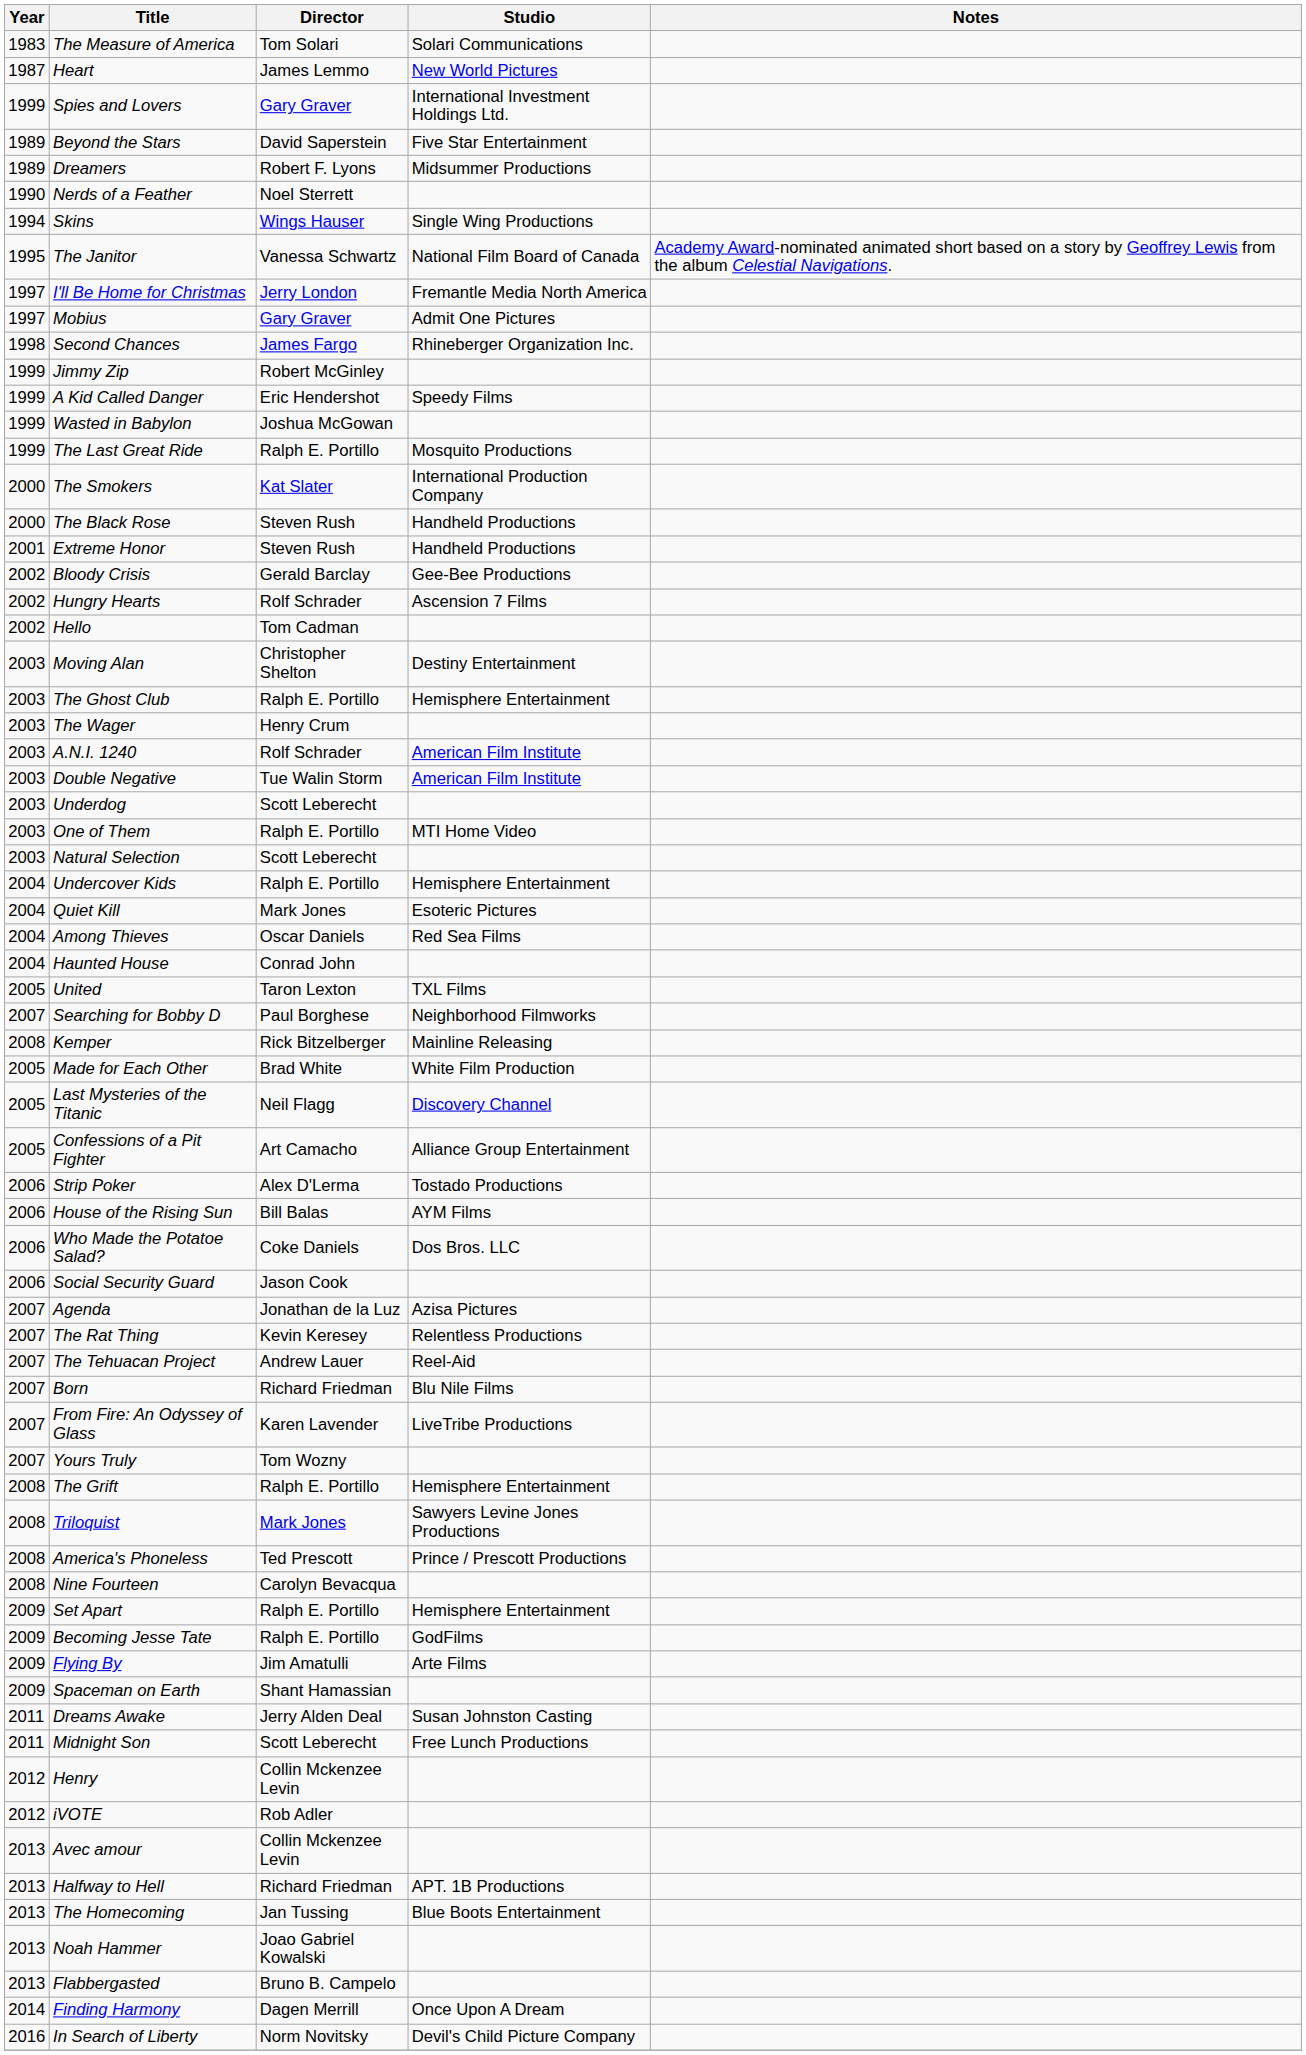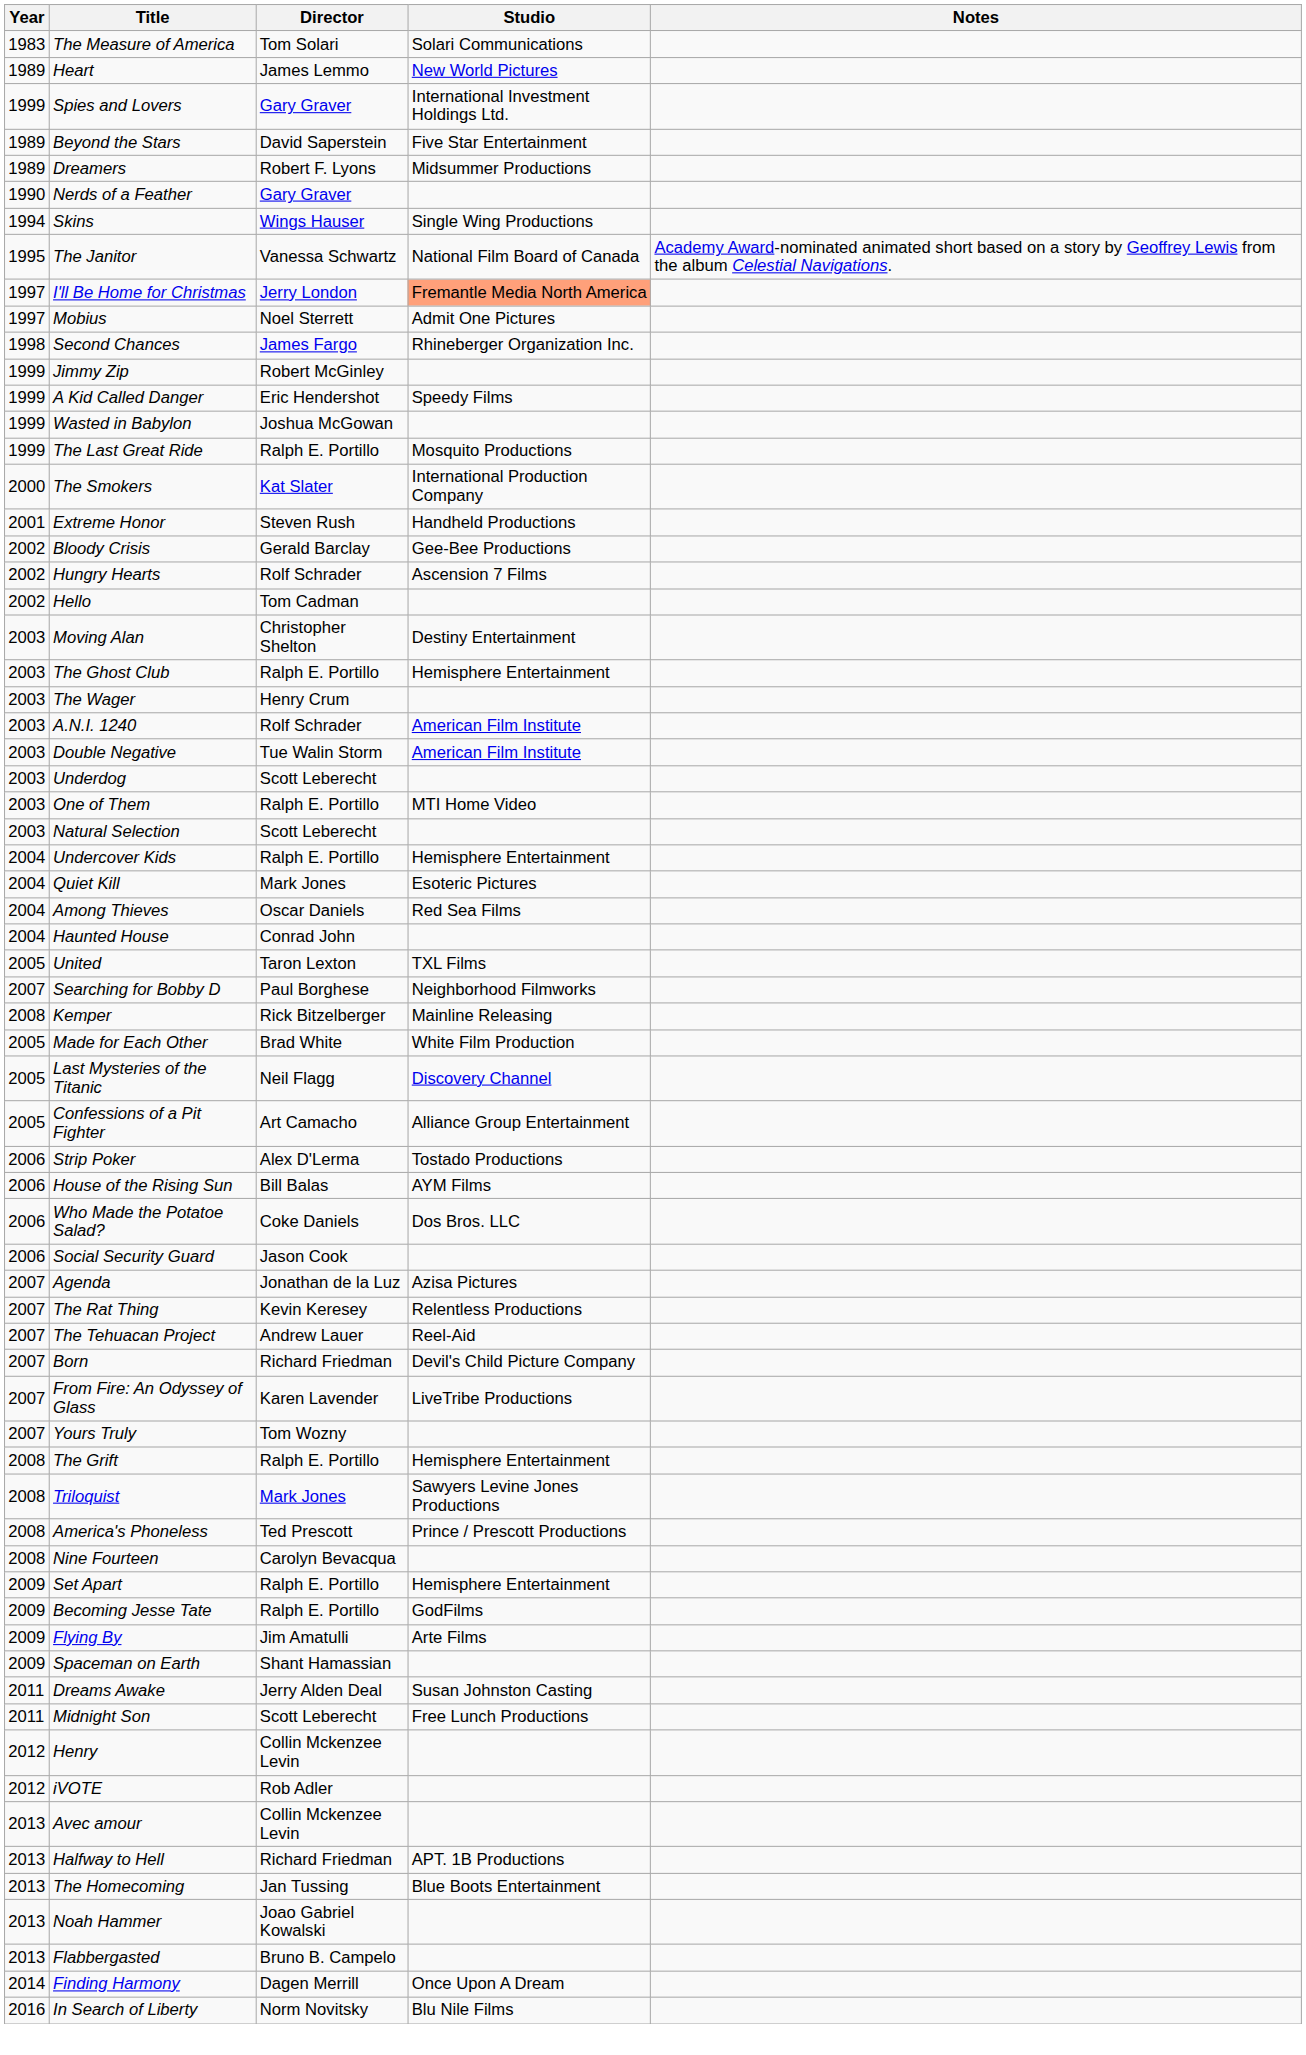 <table class="wikitable">
 <tr>
 <th>Year</th>
 <th>Title</th>
 <th>Director</th>
 <th>Studio</th>
 <th>Notes</th>
 </tr>
 <tr>
 <td>1983</td>
 <td><em>The Measure of America</em></td>
 <td>Tom Solari</td>
 <td>Solari Communications</td>
 <td></td>
 </tr>
 <tr>
-<td>1987</td>
+<td>1989</td>
 <td><em>Heart</em></td>
 <td>James Lemmo</td>
 <td><a href='#'>New World Pictures</a></td>
 <td></td>
 </tr>
 <tr>
 <td>1999</td>
 <td><em>Spies and Lovers</em></td>
 <td><a href='#'>Gary Graver</a></td>
 <td>International Investment Holdings Ltd.</td>
 <td></td>
 </tr>
 <tr>
 <td>1989</td>
 <td><em>Beyond the Stars</em></td>
 <td>David Saperstein</td>
 <td>Five Star Entertainment</td>
 <td></td>
 </tr>
 <tr>
 <td>1989</td>
 <td><em>Dreamers</em></td>
 <td>Robert F. Lyons</td>
 <td>Midsummer Productions</td>
 <td></td>
 </tr>
 <tr>
 <td>1990</td>
 <td><em>Nerds of a Feather</em></td>
-<td>Noel Sterrett</td>
+<td><a href='#'>Gary Graver</a></td>
 <td></td>
 <td></td>
 </tr>
 <tr>
 <td>1994</td>
 <td><em>Skins</em></td>
 <td><a href='#'>Wings Hauser</a></td>
 <td>Single Wing Productions</td>
 <td></td>
 </tr>
 <tr>
 <td>1995</td>
 <td><em>The Janitor</em></td>
 <td>Vanessa Schwartz</td>
 <td>National Film Board of Canada</td>
 <td><a href='#'>Academy Award</a>-nominated animated short based on a story by <a href='#'>Geoffrey Lewis</a> from the album <em><a href='#'>Celestial Navigations</a></em>.</td>
 </tr>
 <tr>
 <td>1997</td>
 <td><em><a href='#'>I'll Be Home for Christmas</a></em></td>
 <td><a href='#'>Jerry London</a></td>
-<td>Fremantle Media North America</td>
+<td style="background: lightsalmon;">Fremantle Media North America</td>
 <td></td>
 </tr>
 <tr>
 <td>1997</td>
 <td><em>Mobius</em></td>
-<td><a href='#'>Gary Graver</a></td>
+<td>Noel Sterrett</td>
 <td>Admit One Pictures</td>
 <td></td>
 </tr>
 <tr>
 <td>1998</td>
 <td><em>Second Chances</em></td>
 <td><a href='#'>James Fargo</a></td>
 <td>Rhineberger Organization Inc.</td>
 <td></td>
 </tr>
 <tr>
 <td>1999</td>
 <td><em>Jimmy Zip</em></td>
 <td>Robert McGinley</td>
 <td></td>
 <td></td>
 </tr>
 <tr>
 <td>1999</td>
 <td><em>A Kid Called Danger</em></td>
 <td>Eric Hendershot</td>
 <td>Speedy Films</td>
 <td></td>
 </tr>
 <tr>
 <td>1999</td>
 <td><em>Wasted in Babylon</em></td>
 <td>Joshua McGowan</td>
 <td></td>
 <td></td>
 </tr>
 <tr>
 <td>1999</td>
 <td><em>The Last Great Ride</em></td>
 <td>Ralph E. Portillo</td>
 <td>Mosquito Productions</td>
 <td></td>
 </tr>
 <tr>
 <td>2000</td>
 <td><em>The Smokers</em></td>
 <td><a href='#'>Kat Slater</a></td>
 <td>International Production Company</td>
-<td></td>
-</tr>
-<tr>
-<td>2000</td>
-<td><em>The Black Rose</em></td>
-<td>Steven Rush</td>
-<td>Handheld Productions</td>
 <td></td>
 </tr>
 <tr>
 <td>2001</td>
 <td><em>Extreme Honor</em></td>
 <td>Steven Rush</td>
 <td>Handheld Productions</td>
 <td></td>
 </tr>
 <tr>
 <td>2002</td>
 <td><em>Bloody Crisis</em></td>
 <td>Gerald Barclay</td>
 <td>Gee-Bee Productions</td>
 <td></td>
 </tr>
 <tr>
 <td>2002</td>
 <td><em>Hungry Hearts</em></td>
 <td>Rolf Schrader</td>
 <td>Ascension 7 Films</td>
 <td></td>
 </tr>
 <tr>
 <td>2002</td>
 <td><em>Hello</em></td>
 <td>Tom Cadman</td>
 <td></td>
 <td></td>
 </tr>
 <tr>
 <td>2003</td>
 <td><em>Moving Alan</em></td>
 <td>Christopher Shelton</td>
 <td>Destiny Entertainment</td>
 <td></td>
 </tr>
 <tr>
 <td>2003</td>
 <td><em>The Ghost Club</em></td>
 <td>Ralph E. Portillo</td>
 <td>Hemisphere Entertainment</td>
 <td></td>
 </tr>
 <tr>
 <td>2003</td>
 <td><em>The Wager</em></td>
 <td>Henry Crum</td>
 <td></td>
 <td></td>
 </tr>
 <tr>
 <td>2003</td>
 <td><em>A.N.I. 1240</em></td>
 <td>Rolf Schrader</td>
 <td><a href='#'>American Film Institute</a></td>
 <td></td>
 </tr>
 <tr>
 <td>2003</td>
 <td><em>Double Negative</em></td>
 <td>Tue Walin Storm</td>
 <td><a href='#'>American Film Institute</a></td>
 <td></td>
 </tr>
 <tr>
 <td>2003</td>
 <td><em>Underdog</em></td>
 <td>Scott Leberecht</td>
 <td></td>
 <td></td>
 </tr>
 <tr>
 <td>2003</td>
 <td><em>One of Them</em></td>
 <td>Ralph E. Portillo</td>
 <td>MTI Home Video</td>
 <td></td>
 </tr>
 <tr>
 <td>2003</td>
 <td><em>Natural Selection</em></td>
 <td>Scott Leberecht</td>
 <td></td>
 <td></td>
 </tr>
 <tr>
 <td>2004</td>
 <td><em>Undercover Kids</em></td>
 <td>Ralph E. Portillo</td>
 <td>Hemisphere Entertainment</td>
 <td></td>
 </tr>
 <tr>
 <td>2004</td>
 <td><em>Quiet Kill</em></td>
 <td>Mark Jones</td>
 <td>Esoteric Pictures</td>
 <td></td>
 </tr>
 <tr>
 <td>2004</td>
 <td><em>Among Thieves</em></td>
 <td>Oscar Daniels</td>
 <td>Red Sea Films</td>
 <td></td>
 </tr>
 <tr>
 <td>2004</td>
 <td><em>Haunted House</em></td>
 <td>Conrad John</td>
 <td></td>
 <td></td>
 </tr>
 <tr>
 <td>2005</td>
 <td><em>United</em></td>
 <td>Taron Lexton</td>
 <td>TXL Films</td>
 <td></td>
 </tr>
 <tr>
 <td>2007</td>
 <td><em>Searching for Bobby D</em></td>
 <td>Paul Borghese</td>
 <td>Neighborhood Filmworks</td>
 <td></td>
 </tr>
 <tr>
 <td>2008</td>
 <td><em>Kemper</em></td>
 <td>Rick Bitzelberger</td>
 <td>Mainline Releasing</td>
 <td></td>
 </tr>
 <tr>
 <td>2005</td>
 <td><em>Made for Each Other</em></td>
 <td>Brad White</td>
 <td>White Film Production</td>
 <td></td>
 </tr>
 <tr>
 <td>2005</td>
 <td><em>Last Mysteries of the Titanic</em></td>
 <td>Neil Flagg</td>
 <td><a href='#'>Discovery Channel</a></td>
 <td></td>
 </tr>
 <tr>
 <td>2005</td>
 <td><em>Confessions of a Pit Fighter</em></td>
 <td>Art Camacho</td>
 <td>Alliance Group Entertainment</td>
 <td></td>
 </tr>
 <tr>
 <td>2006</td>
 <td><em>Strip Poker</em></td>
 <td>Alex D'Lerma</td>
 <td>Tostado Productions</td>
 <td></td>
 </tr>
 <tr>
 <td>2006</td>
 <td><em>House of the Rising Sun</em></td>
 <td>Bill Balas</td>
 <td>AYM Films</td>
 <td></td>
 </tr>
 <tr>
 <td>2006</td>
 <td><em>Who Made the Potatoe Salad?</em></td>
 <td>Coke Daniels</td>
 <td>Dos Bros. LLC</td>
 <td></td>
 </tr>
 <tr>
 <td>2006</td>
 <td><em>Social Security Guard</em></td>
 <td>Jason Cook</td>
 <td></td>
 <td></td>
 </tr>
 <tr>
 <td>2007</td>
 <td><em>Agenda</em></td>
 <td>Jonathan de la Luz</td>
 <td>Azisa Pictures</td>
 <td></td>
 </tr>
 <tr>
 <td>2007</td>
 <td><em>The Rat Thing</em></td>
 <td>Kevin Keresey</td>
 <td>Relentless Productions</td>
 <td></td>
 </tr>
 <tr>
 <td>2007</td>
 <td><em>The Tehuacan Project</em></td>
 <td>Andrew Lauer</td>
 <td>Reel-Aid</td>
 <td></td>
 </tr>
 <tr>
 <td>2007</td>
 <td><em>Born</em></td>
 <td>Richard Friedman</td>
-<td>Blu Nile Films</td>
+<td>Devil's Child Picture Company</td>
 <td></td>
 </tr>
 <tr>
 <td>2007</td>
 <td><em>From Fire: An Odyssey of Glass</em></td>
 <td>Karen Lavender</td>
 <td>LiveTribe Productions</td>
 <td></td>
 </tr>
 <tr>
 <td>2007</td>
 <td><em>Yours Truly</em></td>
 <td>Tom Wozny</td>
 <td></td>
 <td></td>
 </tr>
 <tr>
 <td>2008</td>
 <td><em>The Grift</em></td>
 <td>Ralph E. Portillo</td>
 <td>Hemisphere Entertainment</td>
 <td></td>
 </tr>
 <tr>
 <td>2008</td>
 <td><em><a href='#'>Triloquist</a></em></td>
 <td><a href='#'>Mark Jones</a></td>
 <td>Sawyers Levine Jones Productions</td>
 <td></td>
 </tr>
 <tr>
 <td>2008</td>
 <td><em>America's Phoneless</em></td>
 <td>Ted Prescott</td>
 <td>Prince / Prescott Productions</td>
 <td></td>
 </tr>
 <tr>
 <td>2008</td>
 <td><em>Nine Fourteen</em></td>
 <td>Carolyn Bevacqua</td>
 <td></td>
 <td></td>
 </tr>
 <tr>
 <td>2009</td>
 <td><em>Set Apart</em></td>
 <td>Ralph E. Portillo</td>
 <td>Hemisphere Entertainment</td>
 <td></td>
 </tr>
 <tr>
 <td>2009</td>
 <td><em>Becoming Jesse Tate</em></td>
 <td>Ralph E. Portillo</td>
 <td>GodFilms</td>
 <td></td>
 </tr>
 <tr>
 <td>2009</td>
 <td><em><a href='#'>Flying By</a></em></td>
 <td>Jim Amatulli</td>
 <td>Arte Films</td>
 <td></td>
 </tr>
 <tr>
 <td>2009</td>
 <td><em>Spaceman on Earth</em></td>
 <td>Shant Hamassian</td>
 <td></td>
 <td></td>
 </tr>
 <tr>
 <td>2011</td>
 <td><em>Dreams Awake</em></td>
 <td>Jerry Alden Deal</td>
 <td>Susan Johnston Casting</td>
 <td></td>
 </tr>
 <tr>
 <td>2011</td>
 <td><em>Midnight Son</em></td>
 <td>Scott Leberecht</td>
 <td>Free Lunch Productions</td>
 <td></td>
 </tr>
 <tr>
 <td>2012</td>
 <td><em>Henry</em></td>
 <td>Collin Mckenzee Levin</td>
 <td></td>
 <td></td>
 </tr>
 <tr>
 <td>2012</td>
 <td><em>iVOTE</em></td>
 <td>Rob Adler</td>
 <td></td>
 <td></td>
 </tr>
 <tr>
 <td>2013</td>
 <td><em>Avec amour</em></td>
 <td>Collin Mckenzee Levin</td>
 <td></td>
 <td></td>
 </tr>
 <tr>
 <td>2013</td>
 <td><em>Halfway to Hell</em></td>
 <td>Richard Friedman</td>
 <td>APT. 1B Productions</td>
 <td></td>
 </tr>
 <tr>
 <td>2013</td>
 <td><em>The Homecoming</em></td>
 <td>Jan Tussing</td>
 <td>Blue Boots Entertainment</td>
 <td></td>
 </tr>
 <tr>
 <td>2013</td>
 <td><em>Noah Hammer</em></td>
 <td>Joao Gabriel Kowalski</td>
 <td></td>
 <td></td>
 </tr>
 <tr>
 <td>2013</td>
 <td><em>Flabbergasted</em></td>
 <td>Bruno B. Campelo</td>
 <td></td>
 <td></td>
 </tr>
 <tr>
 <td>2014</td>
 <td><em><a href='#'>Finding Harmony</a></em></td>
 <td>Dagen Merrill</td>
 <td>Once Upon A Dream</td>
 <td></td>
 </tr>
 <tr>
 <td>2016</td>
 <td><em>In Search of Liberty</em></td>
 <td>Norm Novitsky</td>
-<td>Devil's Child Picture Company</td>
+<td>Blu Nile Films</td>
 <td></td>
 </tr>
 <tr>
 </tr>
 </table>
